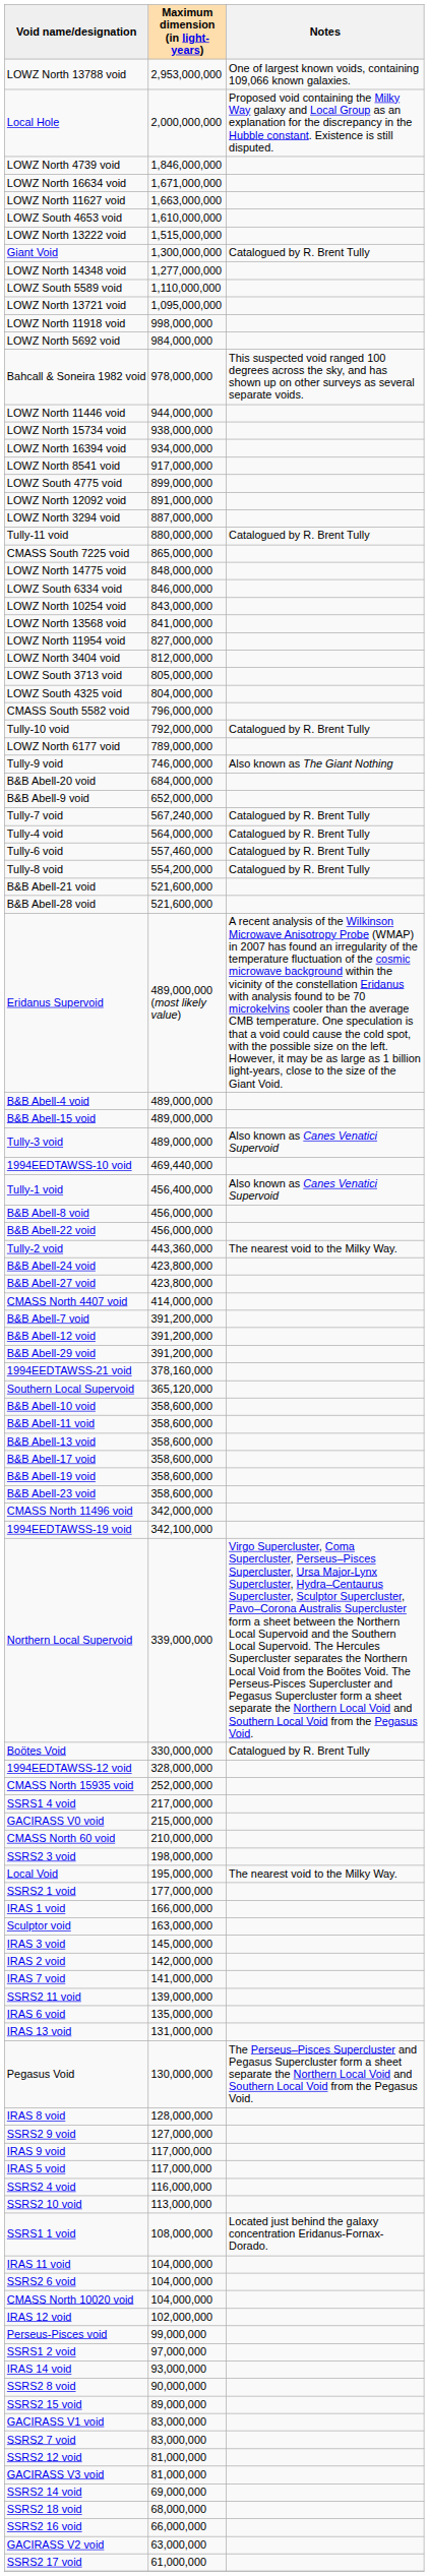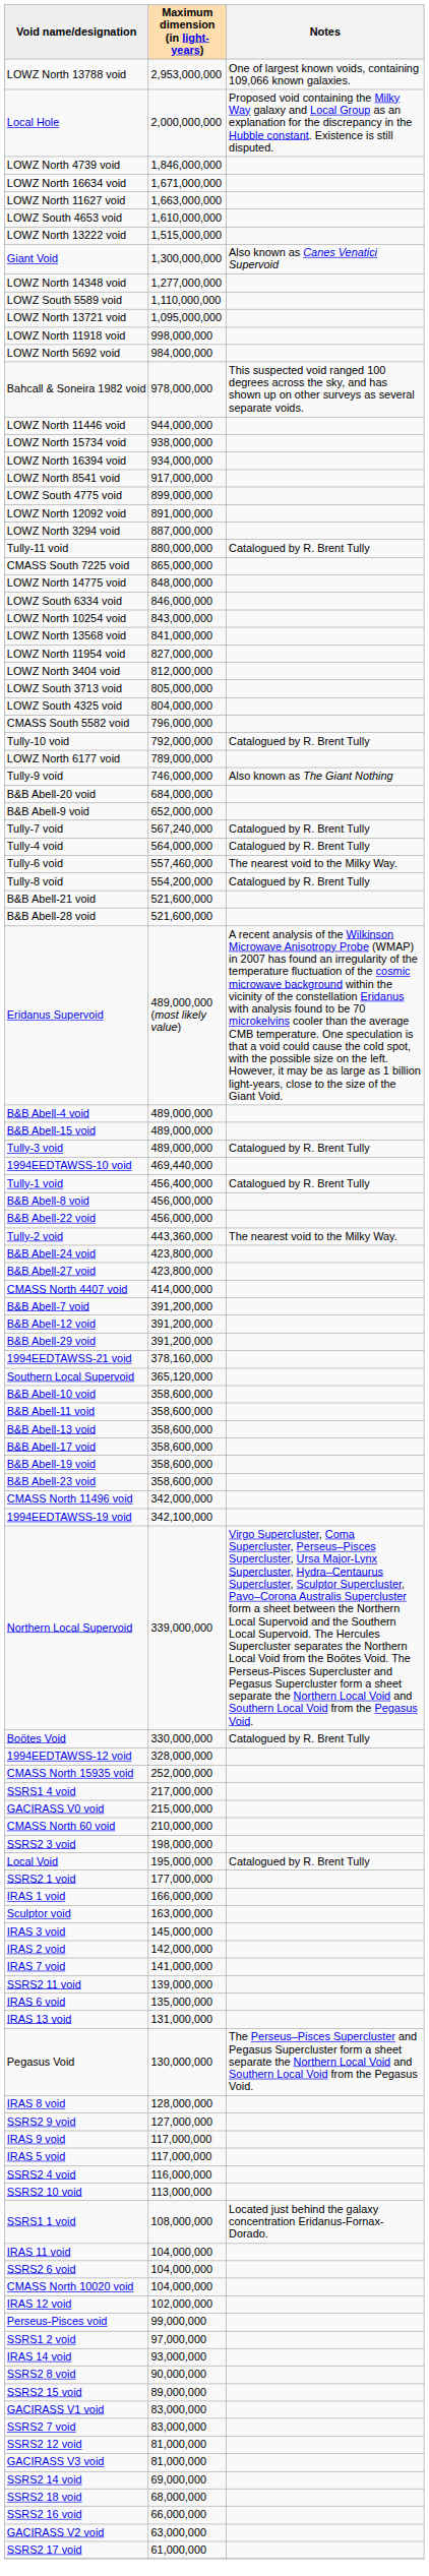 <table class="wikitable sortable sticky-header">
 <tr>
 <th style="background:#efefef; white-space:nobr;">Void name/designation</th>
 <th style="background:#ffdead;">Maximum dimension<br>(in <a href='#'>light-years</a>)</th>
 <th class="unsortable">Notes</th>
 </tr>
 <tr>
 <td>LOWZ North 13788 void</td>
 <td>2,953,000,000</td>
 <td>One of largest known voids, containing 109,066 known galaxies.</td>
 </tr>
 <tr>
 <td><a href='#'>Local Hole</a></td>
 <td>2,000,000,000</td>
 <td>Proposed void containing the <a href='#'>Milky Way</a> galaxy and <a href='#'>Local Group</a> as an explanation for the discrepancy in the <a href='#'>Hubble constant</a>. Existence is still disputed.</td>
 </tr>
 <tr>
 <td>LOWZ North 4739 void</td>
 <td>1,846,000,000</td>
 <td></td>
 </tr>
 <tr>
 <td>LOWZ North 16634 void</td>
 <td>1,671,000,000</td>
 <td></td>
 </tr>
 <tr>
 <td>LOWZ North 11627 void</td>
 <td>1,663,000,000</td>
 <td></td>
 </tr>
 <tr>
 <td>LOWZ South 4653 void</td>
 <td>1,610,000,000</td>
 <td></td>
 </tr>
 <tr>
 <td>LOWZ North 13222 void</td>
 <td>1,515,000,000</td>
 <td></td>
 </tr>
 <tr>
 <td><a href='#'>Giant Void</a></td>
 <td>1,300,000,000</td>
-<td>Catalogued by R. Brent Tully</td>
+<td>Also known as <em><a href='#'>Canes Venatici</a> Supervoid</em></td>
 </tr>
 <tr>
 <td>LOWZ North 14348 void</td>
 <td>1,277,000,000</td>
 <td></td>
 </tr>
 <tr>
 <td>LOWZ South 5589 void</td>
 <td>1,110,000,000</td>
 <td></td>
 </tr>
 <tr>
 <td>LOWZ North 13721 void</td>
 <td>1,095,000,000</td>
 <td></td>
 </tr>
 <tr>
 <td>LOWZ North 11918 void</td>
 <td>998,000,000</td>
 <td></td>
 </tr>
 <tr>
 <td>LOWZ North 5692 void</td>
 <td>984,000,000</td>
 <td></td>
 </tr>
 <tr>
 <td nowrap="nowrap">Bahcall & Soneira 1982 void</td>
 <td>978,000,000</td>
 <td>This suspected void ranged 100 degrees across the sky, and has shown up on other surveys as several separate voids.</td>
 </tr>
 <tr>
 <td>LOWZ North 11446 void</td>
 <td>944,000,000</td>
 <td></td>
 </tr>
 <tr>
 <td>LOWZ North 15734 void</td>
 <td>938,000,000</td>
 <td></td>
 </tr>
 <tr>
 <td>LOWZ North 16394 void</td>
 <td>934,000,000</td>
 <td></td>
 </tr>
 <tr>
 <td>LOWZ North 8541 void</td>
 <td>917,000,000</td>
 <td></td>
 </tr>
 <tr>
 <td>LOWZ South 4775 void</td>
 <td>899,000,000</td>
 <td></td>
 </tr>
 <tr>
 <td>LOWZ North 12092 void</td>
 <td>891,000,000</td>
 <td></td>
 </tr>
 <tr>
 <td>LOWZ North 3294 void</td>
 <td>887,000,000</td>
 <td></td>
 </tr>
 <tr>
 <td>Tully-11 void</td>
 <td>880,000,000</td>
 <td>Catalogued by R. Brent Tully</td>
 </tr>
 <tr>
 <td>CMASS South 7225 void</td>
 <td>865,000,000</td>
 <td></td>
 </tr>
 <tr>
 <td>LOWZ North 14775 void</td>
 <td>848,000,000</td>
 <td></td>
 </tr>
 <tr>
 <td>LOWZ South 6334 void</td>
 <td>846,000,000</td>
 <td></td>
 </tr>
 <tr>
 <td>LOWZ North 10254 void</td>
 <td>843,000,000</td>
 <td></td>
 </tr>
 <tr>
 <td>LOWZ North 13568 void</td>
 <td>841,000,000</td>
 <td></td>
 </tr>
 <tr>
 <td>LOWZ North 11954 void</td>
 <td>827,000,000</td>
 <td></td>
 </tr>
 <tr>
 <td>LOWZ North 3404 void</td>
 <td>812,000,000</td>
 <td></td>
 </tr>
 <tr>
 <td>LOWZ South 3713 void</td>
 <td>805,000,000</td>
 <td></td>
 </tr>
 <tr>
 <td>LOWZ South 4325 void</td>
 <td>804,000,000</td>
 <td></td>
 </tr>
 <tr>
 <td>CMASS South 5582 void</td>
 <td>796,000,000</td>
 <td></td>
 </tr>
 <tr>
 <td>Tully-10 void</td>
 <td>792,000,000</td>
 <td>Catalogued by R. Brent Tully</td>
 </tr>
 <tr>
 <td>LOWZ North 6177 void</td>
 <td>789,000,000</td>
 <td></td>
 </tr>
 <tr>
 <td>Tully-9 void</td>
 <td>746,000,000</td>
 <td>Also known as <em>The Giant Nothing</em></td>
 </tr>
 <tr>
 <td>B&B Abell-20 void</td>
 <td>684,000,000</td>
 <td></td>
 </tr>
 <tr>
 <td>B&B Abell-9 void</td>
 <td>652,000,000</td>
 <td></td>
 </tr>
 <tr>
 <td>Tully-7 void</td>
 <td>567,240,000</td>
 <td>Catalogued by R. Brent Tully</td>
 </tr>
 <tr>
 <td>Tully-4 void</td>
 <td>564,000,000</td>
 <td>Catalogued by R. Brent Tully</td>
 </tr>
 <tr>
 <td>Tully-6 void</td>
 <td>557,460,000</td>
-<td>Catalogued by R. Brent Tully</td>
+<td>The nearest void to the Milky Way.</td>
 </tr>
 <tr>
 <td>Tully-8 void</td>
 <td>554,200,000</td>
 <td>Catalogued by R. Brent Tully</td>
 </tr>
 <tr>
 <td>B&B Abell-21 void</td>
 <td>521,600,000</td>
 <td></td>
 </tr>
 <tr>
 <td>B&B Abell-28 void</td>
 <td>521,600,000</td>
 <td></td>
 </tr>
 <tr>
 <td><a href='#'>Eridanus Supervoid</a></td>
 <td>489,000,000<br>(<em>most likely value</em>)</td>
 <td>A recent analysis of the <a href='#'>Wilkinson Microwave Anisotropy Probe</a> (WMAP) in 2007 has found an irregularity of the temperature fluctuation of the <a href='#'>cosmic microwave background</a> within the vicinity of the constellation <a href='#'>Eridanus</a> with analysis found to be 70 <a href='#'>microkelvins</a> cooler than the average CMB temperature. One speculation is that a void could cause the cold spot, with the possible size on the left. However, it may be as large as 1 billion light-years, close to the size of the Giant Void.</td>
 </tr>
 <tr>
 <td><a href='#'>B&B Abell-4 void</a></td>
 <td>489,000,000</td>
 <td></td>
 </tr>
 <tr>
 <td><a href='#'>B&B Abell-15 void</a></td>
 <td>489,000,000</td>
 <td></td>
 </tr>
 <tr>
 <td><a href='#'>Tully-3 void</a></td>
 <td>489,000,000</td>
-<td>Also known as <em><a href='#'>Canes Venatici</a> Supervoid</em></td>
+<td>Catalogued by R. Brent Tully</td>
 </tr>
 <tr>
 <td><a href='#'>1994EEDTAWSS-10 void</a></td>
 <td>469,440,000</td>
 <td></td>
 </tr>
 <tr>
 <td><a href='#'>Tully-1 void</a></td>
 <td>456,400,000</td>
-<td>Also known as <em><a href='#'>Canes Venatici</a> Supervoid</em></td>
+<td>Catalogued by R. Brent Tully</td>
 </tr>
 <tr>
 <td><a href='#'>B&B Abell-8 void</a></td>
 <td>456,000,000</td>
 <td></td>
 </tr>
 <tr>
 <td><a href='#'>B&B Abell-22 void</a></td>
 <td>456,000,000</td>
 <td></td>
 </tr>
 <tr>
 <td><a href='#'>Tully-2 void</a></td>
 <td>443,360,000</td>
 <td>The nearest void to the Milky Way.</td>
 </tr>
 <tr>
 <td><a href='#'>B&B Abell-24 void</a></td>
 <td>423,800,000</td>
 <td></td>
 </tr>
 <tr>
 <td><a href='#'>B&B Abell-27 void</a></td>
 <td>423,800,000</td>
 <td></td>
 </tr>
 <tr>
 <td><a href='#'>CMASS North 4407 void</a></td>
 <td>414,000,000</td>
 <td></td>
 </tr>
 <tr>
 <td><a href='#'>B&B Abell-7 void</a></td>
 <td>391,200,000</td>
 <td></td>
 </tr>
 <tr>
 <td><a href='#'>B&B Abell-12 void</a></td>
 <td>391,200,000</td>
 <td></td>
 </tr>
 <tr>
 <td><a href='#'>B&B Abell-29 void</a></td>
 <td>391,200,000</td>
 <td></td>
 </tr>
 <tr>
 <td><a href='#'>1994EEDTAWSS-21 void</a></td>
 <td>378,160,000</td>
 <td></td>
 </tr>
 <tr>
 <td><a href='#'>Southern Local Supervoid</a></td>
 <td>365,120,000</td>
 <td></td>
 </tr>
 <tr>
 <td><a href='#'>B&B Abell-10 void</a></td>
 <td>358,600,000</td>
 <td></td>
 </tr>
 <tr>
 <td><a href='#'>B&B Abell-11 void</a></td>
 <td>358,600,000</td>
 <td></td>
 </tr>
 <tr>
 <td><a href='#'>B&B Abell-13 void</a></td>
 <td>358,600,000</td>
 <td></td>
 </tr>
 <tr>
 <td><a href='#'>B&B Abell-17 void</a></td>
 <td>358,600,000</td>
 <td></td>
 </tr>
 <tr>
 <td><a href='#'>B&B Abell-19 void</a></td>
 <td>358,600,000</td>
 <td></td>
 </tr>
 <tr>
 <td><a href='#'>B&B Abell-23 void</a></td>
 <td>358,600,000</td>
 <td></td>
 </tr>
 <tr>
 <td><a href='#'>CMASS North 11496 void</a></td>
 <td>342,000,000</td>
 <td></td>
 </tr>
 <tr>
 <td><a href='#'>1994EEDTAWSS-19 void</a></td>
 <td>342,100,000</td>
 <td></td>
 </tr>
 <tr>
 <td><a href='#'>Northern Local Supervoid</a></td>
 <td>339,000,000</td>
 <td><a href='#'>Virgo Supercluster</a>, <a href='#'>Coma Supercluster</a>, <a href='#'>Perseus–Pisces Supercluster</a>, <a href='#'>Ursa Major-Lynx Supercluster</a>, <a href='#'>Hydra–Centaurus Supercluster</a>, <a href='#'>Sculptor Supercluster</a>, <a href='#'>Pavo–Corona Australis Supercluster</a> form a sheet between the Northern Local Supervoid and the Southern Local Supervoid. The Hercules Supercluster separates the Northern Local Void from the Boötes Void. The Perseus-Pisces Supercluster and Pegasus Supercluster form a sheet separate the <a href='#'>Northern Local Void</a> and <a href='#'>Southern Local Void</a> from the <a href='#'>Pegasus Void</a>.</td>
 </tr>
 <tr>
 <td><a href='#'>Boötes Void</a></td>
 <td>330,000,000</td>
 <td>Catalogued by R. Brent Tully</td>
 </tr>
 <tr>
 <td><a href='#'>1994EEDTAWSS-12 void</a></td>
 <td>328,000,000</td>
 <td></td>
 </tr>
 <tr>
 <td><a href='#'>CMASS North 15935 void</a></td>
 <td>252,000,000</td>
 <td></td>
 </tr>
 <tr>
 <td><a href='#'>SSRS1 4 void</a></td>
 <td>217,000,000</td>
 <td></td>
 </tr>
 <tr>
 <td><a href='#'>GACIRASS V0 void</a></td>
 <td>215,000,000</td>
 <td></td>
 </tr>
 <tr>
 <td><a href='#'>CMASS North 60 void</a></td>
 <td>210,000,000</td>
 <td></td>
 </tr>
 <tr>
 <td><a href='#'>SSRS2 3 void</a></td>
 <td>198,000,000</td>
 <td></td>
 </tr>
 <tr>
 <td><a href='#'>Local Void</a></td>
 <td>195,000,000</td>
-<td>The nearest void to the Milky Way.</td>
+<td>Catalogued by R. Brent Tully</td>
 </tr>
 <tr>
 <td><a href='#'>SSRS2 1 void</a></td>
 <td>177,000,000</td>
 <td></td>
 </tr>
 <tr>
 <td><a href='#'>IRAS 1 void</a></td>
 <td>166,000,000</td>
 <td></td>
 </tr>
 <tr>
 <td><a href='#'>Sculptor void</a></td>
 <td>163,000,000</td>
 <td></td>
 </tr>
 <tr>
 <td><a href='#'>IRAS 3 void</a></td>
 <td>145,000,000</td>
 <td></td>
 </tr>
 <tr>
 <td><a href='#'>IRAS 2 void</a></td>
 <td>142,000,000</td>
 <td></td>
 </tr>
 <tr>
 <td><a href='#'>IRAS 7 void</a></td>
 <td>141,000,000</td>
 <td></td>
 </tr>
 <tr>
 <td><a href='#'>SSRS2 11 void</a></td>
 <td>139,000,000</td>
 <td></td>
 </tr>
 <tr>
 <td><a href='#'>IRAS 6 void</a></td>
 <td>135,000,000</td>
 <td></td>
 </tr>
 <tr>
 <td><a href='#'>IRAS 13 void</a></td>
 <td>131,000,000</td>
 <td></td>
 </tr>
 <tr>
 <td>Pegasus Void</td>
 <td>130,000,000</td>
 <td> The <a href='#'>Perseus–Pisces Supercluster</a> and Pegasus Supercluster form a sheet separate the <a href='#'>Northern Local Void</a> and <a href='#'>Southern Local Void</a> from the Pegasus Void.</td>
 </tr>
 <tr>
 <td><a href='#'>IRAS 8 void</a></td>
 <td>128,000,000</td>
 <td></td>
 </tr>
 <tr>
 <td><a href='#'>SSRS2 9 void</a></td>
 <td>127,000,000</td>
 <td></td>
 </tr>
 <tr>
 <td><a href='#'>IRAS 9 void</a></td>
 <td>117,000,000</td>
 <td></td>
 </tr>
 <tr>
 <td><a href='#'>IRAS 5 void</a></td>
 <td>117,000,000</td>
 <td></td>
 </tr>
 <tr>
 <td><a href='#'>SSRS2 4 void</a></td>
 <td>116,000,000</td>
 <td></td>
 </tr>
 <tr>
 <td><a href='#'>SSRS2 10 void</a></td>
 <td>113,000,000</td>
 <td></td>
 </tr>
 <tr>
 <td><a href='#'>SSRS1 1 void</a></td>
 <td>108,000,000</td>
 <td>Located just behind the galaxy concentration Eridanus-Fornax-Dorado.</td>
 </tr>
 <tr>
 <td><a href='#'>IRAS 11 void</a></td>
 <td>104,000,000</td>
 <td></td>
 </tr>
 <tr>
 <td><a href='#'>SSRS2 6 void</a></td>
 <td>104,000,000</td>
 <td></td>
 </tr>
 <tr>
 <td><a href='#'>CMASS North 10020 void</a></td>
 <td>104,000,000</td>
 <td></td>
 </tr>
 <tr>
 <td><a href='#'>IRAS 12 void</a></td>
 <td>102,000,000</td>
 <td></td>
 </tr>
 <tr>
 <td><a href='#'>Perseus-Pisces void</a></td>
 <td>99,000,000</td>
 <td></td>
 </tr>
 <tr>
 <td><a href='#'>SSRS1 2 void</a></td>
 <td>97,000,000</td>
 <td></td>
 </tr>
 <tr>
 <td><a href='#'>IRAS 14 void</a></td>
 <td>93,000,000</td>
 <td></td>
 </tr>
 <tr>
 <td><a href='#'>SSRS2 8 void</a></td>
 <td>90,000,000</td>
 <td></td>
 </tr>
 <tr>
 <td><a href='#'>SSRS2 15 void</a></td>
 <td>89,000,000</td>
 <td></td>
 </tr>
 <tr>
 <td><a href='#'>GACIRASS V1 void</a></td>
 <td>83,000,000</td>
 <td></td>
 </tr>
 <tr>
 <td><a href='#'>SSRS2 7 void</a></td>
 <td>83,000,000</td>
 <td></td>
 </tr>
 <tr>
 <td><a href='#'>SSRS2 12 void</a></td>
 <td>81,000,000</td>
 <td></td>
 </tr>
 <tr>
 <td><a href='#'>GACIRASS V3 void</a></td>
 <td>81,000,000</td>
 <td></td>
 </tr>
 <tr>
 <td><a href='#'>SSRS2 14 void</a></td>
 <td>69,000,000</td>
 <td></td>
 </tr>
 <tr>
 <td><a href='#'>SSRS2 18 void</a></td>
 <td>68,000,000</td>
 <td></td>
 </tr>
 <tr>
 <td><a href='#'>SSRS2 16 void</a></td>
 <td>66,000,000</td>
 <td></td>
 </tr>
 <tr>
 <td><a href='#'>GACIRASS V2 void</a></td>
 <td>63,000,000</td>
 <td></td>
 </tr>
 <tr>
 <td><a href='#'>SSRS2 17 void</a></td>
 <td>61,000,000</td>
 <td></td>
 </tr>
 <tr>
 </tr>
 </table>
